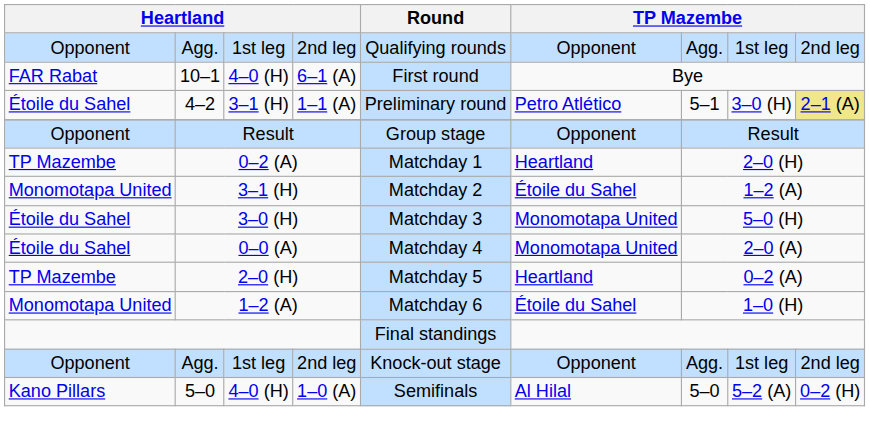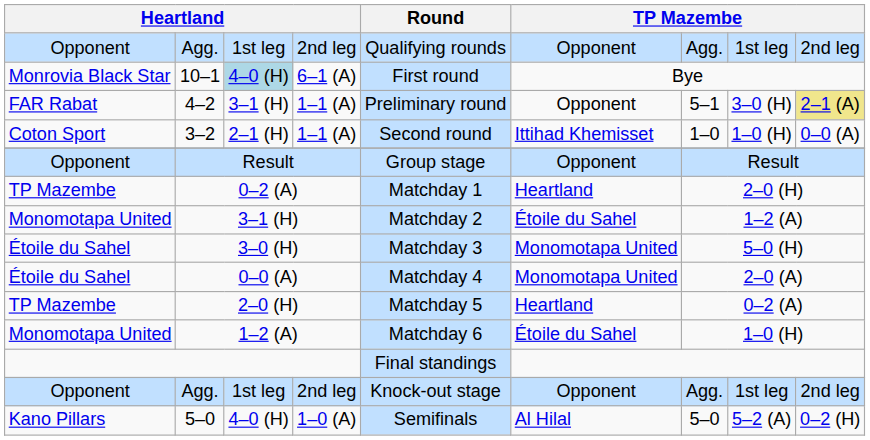 <table class="wikitable" style="text-align: center;">
 <tr>
 <th colspan=4> <a href='#'>Heartland</a></th>
 <th>Round</th>
 <th colspan=4> <a href='#'>TP Mazembe</a></th>
 </tr>
 <tr bgcolor=#c1e0ff>
 <td>Opponent</td>
 <td>Agg.</td>
 <td>1st leg</td>
 <td>2nd leg</td>
 <td>Qualifying rounds</td>
 <td>Opponent</td>
 <td>Agg.</td>
 <td>1st leg</td>
 <td>2nd leg</td>
 </tr>
 <tr>
-<td align=left> <a href='#'>FAR Rabat</a></td>
+<td align=left> <a href='#'>Monrovia Black Star</a></td>
 <td>10–1</td>
-<td><a href='#'>4–0</a> (H)</td>
+<td style="background: lightblue;"><a href='#'>4–0</a> (H)</td>
 <td><a href='#'>6–1</a> (A)</td>
 <td bgcolor=#c1e0ff>First round</td>
 <td colspan=4>Bye</td>
 </tr>
 <tr>
-<td align=left> <a href='#'>Étoile du Sahel</a></td>
+<td align=left> <a href='#'>FAR Rabat</a></td>
 <td>4–2</td>
 <td><a href='#'>3–1</a> (H)</td>
 <td><a href='#'>1–1</a> (A)</td>
 <td bgcolor=#c1e0ff>Preliminary round</td>
-<td align=left> <a href='#'>Petro Atlético</a></td>
+<td>Opponent</td>
 <td>5–1</td>
 <td><a href='#'>3–0</a> (H)</td>
 <td style="background: khaki;"><a href='#'>2–1</a> (A)</td>
+</tr>
+<tr>
+<td align=left> <a href='#'>Coton Sport</a></td>
+<td>3–2</td>
+<td><a href='#'>2–1</a> (H)</td>
+<td><a href='#'>1–1</a> (A)</td>
+<td bgcolor=#c1e0ff>Second round</td>
+<td align=left> <a href='#'>Ittihad Khemisset</a></td>
+<td>1–0</td>
+<td><a href='#'>1–0</a> (H)</td>
+<td><a href='#'>0–0</a> (A)</td>
 </tr>
 <tr>
 </tr>
 <tr bgcolor=#c1e0ff>
 <td>Opponent</td>
 <td colspan=3>Result</td>
 <td>Group stage</td>
 <td>Opponent</td>
 <td colspan=3>Result</td>
 </tr>
 <tr>
 <td align=left> <a href='#'>TP Mazembe</a></td>
 <td colspan=3><a href='#'>0–2</a> (A)</td>
 <td bgcolor=#c1e0ff>Matchday 1</td>
 <td align=left> <a href='#'>Heartland</a></td>
 <td colspan=3><a href='#'>2–0</a> (H)</td>
 </tr>
 <tr>
 <td align=left> <a href='#'>Monomotapa United</a></td>
 <td colspan=3><a href='#'>3–1</a> (H)</td>
 <td bgcolor=#c1e0ff>Matchday 2</td>
 <td align=left> <a href='#'>Étoile du Sahel</a></td>
 <td colspan=3><a href='#'>1–2</a> (A)</td>
 </tr>
 <tr>
 <td align=left> <a href='#'>Étoile du Sahel</a></td>
 <td colspan=3><a href='#'>3–0</a> (H)</td>
 <td bgcolor=#c1e0ff>Matchday 3</td>
 <td align=left> <a href='#'>Monomotapa United</a></td>
 <td colspan=3><a href='#'>5–0</a> (H)</td>
 </tr>
 <tr>
 <td align=left> <a href='#'>Étoile du Sahel</a></td>
 <td colspan=3><a href='#'>0–0</a> (A)</td>
 <td bgcolor=#c1e0ff>Matchday 4</td>
 <td align=left> <a href='#'>Monomotapa United</a></td>
 <td colspan=3><a href='#'>2–0</a> (A)</td>
 </tr>
 <tr>
 <td align=left> <a href='#'>TP Mazembe</a></td>
 <td colspan=3><a href='#'>2–0</a> (H)</td>
 <td bgcolor=#c1e0ff>Matchday 5</td>
 <td align=left> <a href='#'>Heartland</a></td>
 <td colspan=3><a href='#'>0–2</a> (A)</td>
 </tr>
 <tr>
 <td align=left> <a href='#'>Monomotapa United</a></td>
 <td colspan=3><a href='#'>1–2</a> (A)</td>
 <td bgcolor=#c1e0ff>Matchday 6</td>
 <td align=left> <a href='#'>Étoile du Sahel</a></td>
 <td colspan=3><a href='#'>1–0</a> (H)</td>
 </tr>
 <tr>
 <td colspan=4 align=center valign=top><br></td>
 <td bgcolor=#c1e0ff>Final standings</td>
 <td colspan=4 align=center valign=top><br></td>
 </tr>
 <tr bgcolor=#c1e0ff>
 <td>Opponent</td>
 <td>Agg.</td>
 <td>1st leg</td>
 <td>2nd leg</td>
 <td>Knock-out stage</td>
 <td>Opponent</td>
 <td>Agg.</td>
 <td>1st leg</td>
 <td>2nd leg</td>
 </tr>
 <tr>
 <td align=left> <a href='#'>Kano Pillars</a></td>
 <td>5–0</td>
 <td><a href='#'>4–0</a> (H)</td>
 <td><a href='#'>1–0</a> (A)</td>
 <td bgcolor=#c1e0ff>Semifinals</td>
 <td align=left> <a href='#'>Al Hilal</a></td>
 <td>5–0</td>
 <td><a href='#'>5–2</a> (A)</td>
 <td><a href='#'>0–2</a> (H)</td>
 </tr>
 </table>
